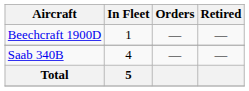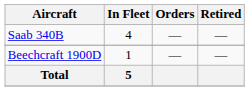 <table class="wikitable" style="margin:auto;">
 <tr>
 <th>Aircraft</th>
 <th>In Fleet</th>
 <th>Orders</th>
 <th>Retired</th>
 </tr>
 <tr>
-<td><a href='#'>Beechcraft 1900D</a></td>
-<td align="center">1</td>
+<td><a href='#'>Saab 340B</a></td>
+<td align="center">4</td>
 <td align="center">—</td>
 <td align="center">—</td>
 </tr>
 <tr>
 </tr>
 <tr>
-<td><a href='#'>Saab 340B</a></td>
-<td align="center">4</td>
+<td><a href='#'>Beechcraft 1900D</a></td>
+<td align="center">1</td>
 <td align="center">—</td>
 <td align="center">—</td>
 </tr>
 <tr>
 <th>Total</th>
 <th>5</th>
 <th></th>
 <th></th>
 </tr>
 <tr>
 </tr>
 </table>
